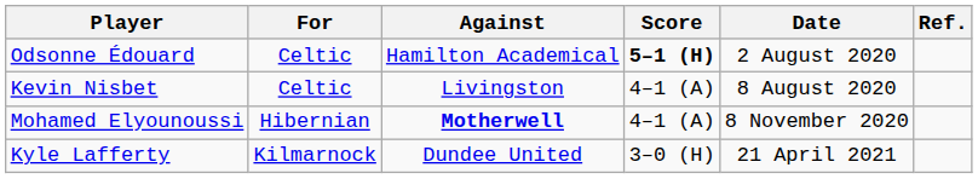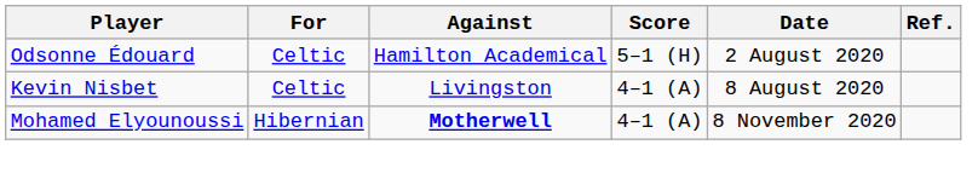 <table class="wikitable" style="text-align:center">
 <tr>
 <th>Player</th>
 <th>For</th>
 <th>Against</th>
 <th>Score</th>
 <th>Date</th>
 <th>Ref.</th>
 </tr>
 <tr>
 <td align="left"> <a href='#'>Odsonne Édouard</a></td>
 <td><a href='#'>Celtic</a></td>
 <td><a href='#'>Hamilton Academical</a></td>
-<td><strong>5–1 (H)</strong></td>
+<td>5–1 (H)</td>
 <td>2 August 2020</td>
 <td></td>
 </tr>
 <tr>
 <td align="left"> <a href='#'>Kevin Nisbet</a></td>
 <td><a href='#'>Celtic</a></td>
 <td><a href='#'>Livingston</a></td>
 <td>4–1 (A)</td>
 <td>8 August 2020</td>
 <td></td>
 </tr>
 <tr>
 <td align="left"> <a href='#'>Mohamed Elyounoussi</a></td>
 <td><a href='#'>Hibernian</a></td>
 <td><strong><a href='#'>Motherwell</a></strong></td>
 <td>4–1 (A)</td>
 <td>8 November 2020</td>
 <td></td>
 </tr>
-<tr>
-<td align="left"> <a href='#'>Kyle Lafferty</a></td>
-<td><a href='#'>Kilmarnock</a></td>
-<td><a href='#'>Dundee United</a></td>
-<td>3–0 (H)</td>
-<td>21 April 2021</td>
-<td></td>
-</tr>
 </table>
